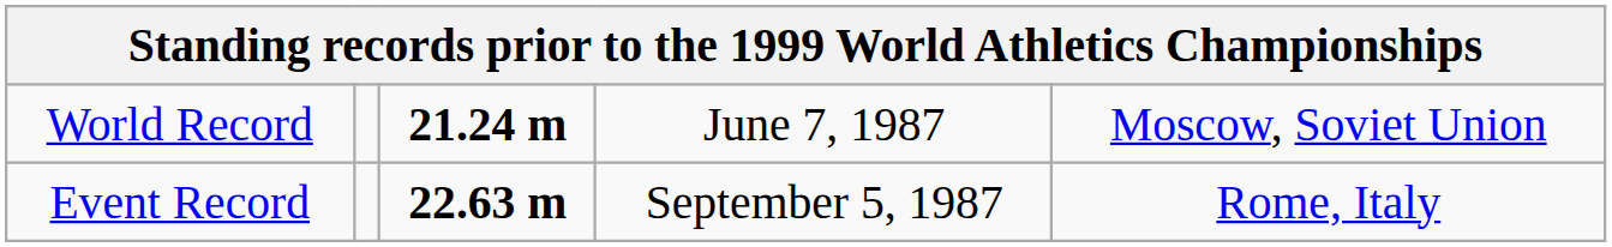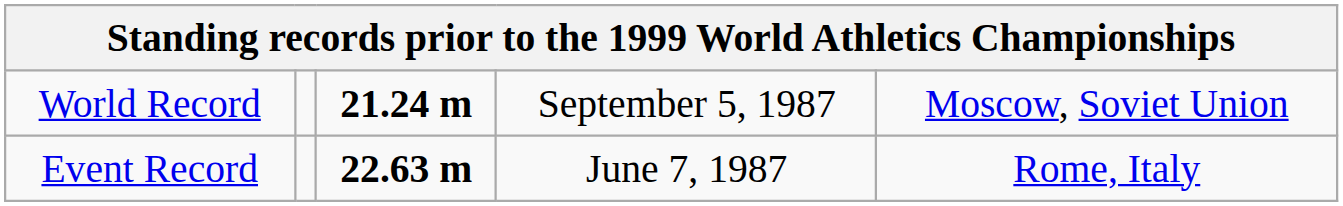 <table class="wikitable" style=" text-align:center; font-size:110%;" width="95%">
 <tr>
 <th colspan="5">Standing records prior to the 1999 World Athletics Championships</th>
 </tr>
 <tr>
 <td><a href='#'>World Record</a></td>
 <td></td>
 <td><strong>21.24 m </strong></td>
-<td>June 7, 1987</td>
+<td>September 5, 1987</td>
 <td> <a href='#'>Moscow</a>, <a href='#'>Soviet Union</a></td>
 </tr>
 <tr>
 <td><a href='#'>Event Record</a></td>
 <td></td>
 <td><strong>22.63 m </strong></td>
-<td>September 5, 1987</td>
+<td>June 7, 1987</td>
 <td> <a href='#'>Rome, Italy</a></td>
 </tr>
 </table>
